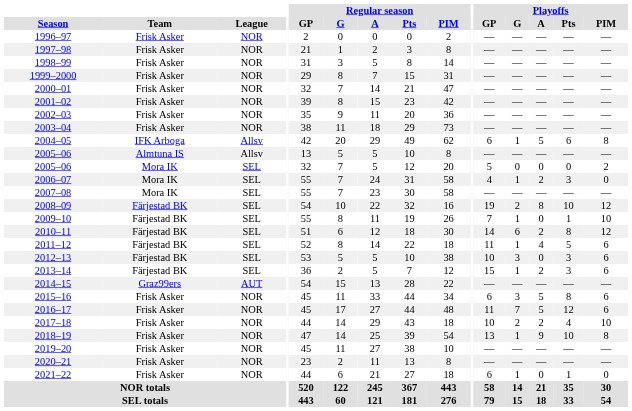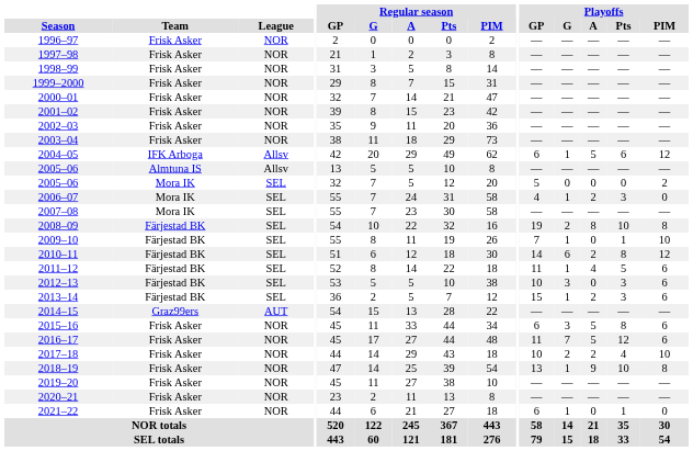 <table border="0" cellpadding="1" cellspacing="0" style="text-align:center; width:60em">
 <tr bgcolor="#e0e0e0">
 <th colspan="3" bgcolor="#ffffff"></th>
 <th rowspan="99" bgcolor="#ffffff"></th>
 <th colspan="5"><a href='#'>Regular season</a></th>
 <th rowspan="99" bgcolor="#ffffff"></th>
 <th colspan="5"><a href='#'>Playoffs</a></th>
 </tr>
 <tr bgcolor="#e0e0e0">
 <th><a href='#'>Season</a></th>
 <th>Team</th>
 <th>League</th>
 <th>GP</th>
 <th><a href='#'>G</a></th>
 <th><a href='#'>A</a></th>
 <th><a href='#'>Pts</a></th>
 <th><a href='#'>PIM</a></th>
 <th>GP</th>
 <th>G</th>
 <th>A</th>
 <th>Pts</th>
 <th>PIM</th>
 </tr>
 <tr>
 <td><a href='#'>1996–97</a></td>
 <td><a href='#'>Frisk Asker</a></td>
 <td><a href='#'>NOR</a></td>
 <td>2</td>
 <td>0</td>
 <td>0</td>
 <td>0</td>
 <td>2</td>
 <td>—</td>
 <td>—</td>
 <td>—</td>
 <td>—</td>
 <td>—</td>
 </tr>
 <tr bgcolor="#f0f0f0">
 <td><a href='#'>1997–98</a></td>
 <td>Frisk Asker</td>
 <td>NOR</td>
 <td>21</td>
 <td>1</td>
 <td>2</td>
 <td>3</td>
 <td>8</td>
 <td>—</td>
 <td>—</td>
 <td>—</td>
 <td>—</td>
 <td>—</td>
 </tr>
 <tr>
 <td><a href='#'>1998–99</a></td>
 <td>Frisk Asker</td>
 <td>NOR</td>
 <td>31</td>
 <td>3</td>
 <td>5</td>
 <td>8</td>
 <td>14</td>
 <td>—</td>
 <td>—</td>
 <td>—</td>
 <td>—</td>
 <td>—</td>
 </tr>
 <tr bgcolor="#f0f0f0">
 <td><a href='#'>1999–2000</a></td>
 <td>Frisk Asker</td>
 <td>NOR</td>
 <td>29</td>
 <td>8</td>
 <td>7</td>
 <td>15</td>
 <td>31</td>
 <td>—</td>
 <td>—</td>
 <td>—</td>
 <td>—</td>
 <td>—</td>
 </tr>
 <tr>
 <td><a href='#'>2000–01</a></td>
 <td>Frisk Asker</td>
 <td>NOR</td>
 <td>32</td>
 <td>7</td>
 <td>14</td>
 <td>21</td>
 <td>47</td>
 <td>—</td>
 <td>—</td>
 <td>—</td>
 <td>—</td>
 <td>—</td>
 </tr>
 <tr bgcolor="#f0f0f0">
 <td><a href='#'>2001–02</a></td>
 <td>Frisk Asker</td>
 <td>NOR</td>
 <td>39</td>
 <td>8</td>
 <td>15</td>
 <td>23</td>
 <td>42</td>
 <td>—</td>
 <td>—</td>
 <td>—</td>
 <td>—</td>
 <td>—</td>
 </tr>
 <tr>
 <td><a href='#'>2002–03</a></td>
 <td>Frisk Asker</td>
 <td>NOR</td>
 <td>35</td>
 <td>9</td>
 <td>11</td>
 <td>20</td>
 <td>36</td>
 <td>—</td>
 <td>—</td>
 <td>—</td>
 <td>—</td>
 <td>—</td>
 </tr>
 <tr bgcolor="#f0f0f0">
 <td><a href='#'>2003–04</a></td>
 <td>Frisk Asker</td>
 <td>NOR</td>
 <td>38</td>
 <td>11</td>
 <td>18</td>
 <td>29</td>
 <td>73</td>
 <td>—</td>
 <td>—</td>
 <td>—</td>
 <td>—</td>
 <td>—</td>
 </tr>
 <tr>
 <td><a href='#'>2004–05</a></td>
 <td><a href='#'>IFK Arboga</a></td>
 <td><a href='#'>Allsv</a></td>
 <td>42</td>
 <td>20</td>
 <td>29</td>
 <td>49</td>
 <td>62</td>
 <td>6</td>
 <td>1</td>
 <td>5</td>
 <td>6</td>
-<td>8</td>
+<td>12</td>
 </tr>
 <tr bgcolor="#f0f0f0">
 <td><a href='#'>2005–06</a></td>
 <td><a href='#'>Almtuna IS</a></td>
 <td>Allsv</td>
 <td>13</td>
 <td>5</td>
 <td>5</td>
 <td>10</td>
 <td>8</td>
 <td>—</td>
 <td>—</td>
 <td>—</td>
 <td>—</td>
 <td>—</td>
 </tr>
 <tr>
 <td><a href='#'>2005–06</a></td>
 <td><a href='#'>Mora IK</a></td>
 <td><a href='#'>SEL</a></td>
 <td>32</td>
 <td>7</td>
 <td>5</td>
 <td>12</td>
 <td>20</td>
 <td>5</td>
 <td>0</td>
 <td>0</td>
 <td>0</td>
 <td>2</td>
 </tr>
 <tr bgcolor="#f0f0f0">
 <td><a href='#'>2006–07</a></td>
 <td>Mora IK</td>
 <td>SEL</td>
 <td>55</td>
 <td>7</td>
 <td>24</td>
 <td>31</td>
 <td>58</td>
 <td>4</td>
 <td>1</td>
 <td>2</td>
 <td>3</td>
 <td>0</td>
 </tr>
 <tr>
 <td><a href='#'>2007–08</a></td>
 <td>Mora IK</td>
 <td>SEL</td>
 <td>55</td>
 <td>7</td>
 <td>23</td>
 <td>30</td>
 <td>58</td>
 <td>—</td>
 <td>—</td>
 <td>—</td>
 <td>—</td>
 <td>—</td>
 </tr>
 <tr bgcolor="#f0f0f0">
 <td><a href='#'>2008–09</a></td>
 <td><a href='#'>Färjestad BK</a></td>
 <td>SEL</td>
 <td>54</td>
 <td>10</td>
 <td>22</td>
 <td>32</td>
 <td>16</td>
 <td>19</td>
 <td>2</td>
 <td>8</td>
 <td>10</td>
-<td>12</td>
+<td>8</td>
 </tr>
 <tr>
 <td><a href='#'>2009–10</a></td>
 <td>Färjestad BK</td>
 <td>SEL</td>
 <td>55</td>
 <td>8</td>
 <td>11</td>
 <td>19</td>
 <td>26</td>
 <td>7</td>
 <td>1</td>
 <td>0</td>
 <td>1</td>
 <td>10</td>
 </tr>
 <tr bgcolor="#f0f0f0">
 <td><a href='#'>2010–11</a></td>
 <td>Färjestad BK</td>
 <td>SEL</td>
 <td>51</td>
 <td>6</td>
 <td>12</td>
 <td>18</td>
 <td>30</td>
 <td>14</td>
 <td>6</td>
 <td>2</td>
 <td>8</td>
 <td>12</td>
 </tr>
 <tr>
 <td><a href='#'>2011–12</a></td>
 <td>Färjestad BK</td>
 <td>SEL</td>
 <td>52</td>
 <td>8</td>
 <td>14</td>
 <td>22</td>
 <td>18</td>
 <td>11</td>
 <td>1</td>
 <td>4</td>
 <td>5</td>
 <td>6</td>
 </tr>
 <tr bgcolor="#f0f0f0">
 <td><a href='#'>2012–13</a></td>
 <td>Färjestad BK</td>
 <td>SEL</td>
 <td>53</td>
 <td>5</td>
 <td>5</td>
 <td>10</td>
 <td>38</td>
 <td>10</td>
 <td>3</td>
 <td>0</td>
 <td>3</td>
 <td>6</td>
 </tr>
 <tr>
 <td><a href='#'>2013–14</a></td>
 <td>Färjestad BK</td>
 <td>SEL</td>
 <td>36</td>
 <td>2</td>
 <td>5</td>
 <td>7</td>
 <td>12</td>
 <td>15</td>
 <td>1</td>
 <td>2</td>
 <td>3</td>
 <td>6</td>
 </tr>
 <tr bgcolor="#f0f0f0">
 <td><a href='#'>2014–15</a></td>
 <td><a href='#'>Graz99ers</a></td>
 <td><a href='#'>AUT</a></td>
 <td>54</td>
 <td>15</td>
 <td>13</td>
 <td>28</td>
 <td>22</td>
 <td>—</td>
 <td>—</td>
 <td>—</td>
 <td>—</td>
 <td>—</td>
 </tr>
 <tr>
 <td><a href='#'>2015–16</a></td>
 <td>Frisk Asker</td>
 <td>NOR</td>
 <td>45</td>
 <td>11</td>
 <td>33</td>
 <td>44</td>
 <td>34</td>
 <td>6</td>
 <td>3</td>
 <td>5</td>
 <td>8</td>
 <td>6</td>
 </tr>
 <tr bgcolor="#f0f0f0">
 <td><a href='#'>2016–17</a></td>
 <td>Frisk Asker</td>
 <td>NOR</td>
 <td>45</td>
 <td>17</td>
 <td>27</td>
 <td>44</td>
 <td>48</td>
 <td>11</td>
 <td>7</td>
 <td>5</td>
 <td>12</td>
 <td>6</td>
 </tr>
 <tr>
 <td><a href='#'>2017–18</a></td>
 <td>Frisk Asker</td>
 <td>NOR</td>
 <td>44</td>
 <td>14</td>
 <td>29</td>
 <td>43</td>
 <td>18</td>
 <td>10</td>
 <td>2</td>
 <td>2</td>
 <td>4</td>
 <td>10</td>
 </tr>
 <tr bgcolor="#f0f0f0">
 <td><a href='#'>2018–19</a></td>
 <td>Frisk Asker</td>
 <td>NOR</td>
 <td>47</td>
 <td>14</td>
 <td>25</td>
 <td>39</td>
 <td>54</td>
 <td>13</td>
 <td>1</td>
 <td>9</td>
 <td>10</td>
 <td>8</td>
 </tr>
 <tr>
 <td><a href='#'>2019–20</a></td>
 <td>Frisk Asker</td>
 <td>NOR</td>
 <td>45</td>
 <td>11</td>
 <td>27</td>
 <td>38</td>
 <td>10</td>
 <td>—</td>
 <td>—</td>
 <td>—</td>
 <td>—</td>
 <td>—</td>
 </tr>
 <tr bgcolor="#f0f0f0">
 <td><a href='#'>2020–21</a></td>
 <td>Frisk Asker</td>
 <td>NOR</td>
 <td>23</td>
 <td>2</td>
 <td>11</td>
 <td>13</td>
 <td>8</td>
 <td>—</td>
 <td>—</td>
 <td>—</td>
 <td>—</td>
 <td>—</td>
 </tr>
 <tr>
 <td><a href='#'>2021–22</a></td>
 <td>Frisk Asker</td>
 <td>NOR</td>
 <td>44</td>
 <td>6</td>
 <td>21</td>
 <td>27</td>
 <td>18</td>
 <td>6</td>
 <td>1</td>
 <td>0</td>
 <td>1</td>
 <td>0</td>
 </tr>
 <tr bgcolor="#e0e0e0">
 <th colspan="3">NOR totals</th>
 <th>520</th>
 <th>122</th>
 <th>245</th>
 <th>367</th>
 <th>443</th>
 <th>58</th>
 <th>14</th>
 <th>21</th>
 <th>35</th>
 <th>30</th>
 </tr>
 <tr bgcolor="#e0e0e0">
 <th colspan="3">SEL totals</th>
 <th>443</th>
 <th>60</th>
 <th>121</th>
 <th>181</th>
 <th>276</th>
 <th>79</th>
 <th>15</th>
 <th>18</th>
 <th>33</th>
 <th>54</th>
 </tr>
 </table>
